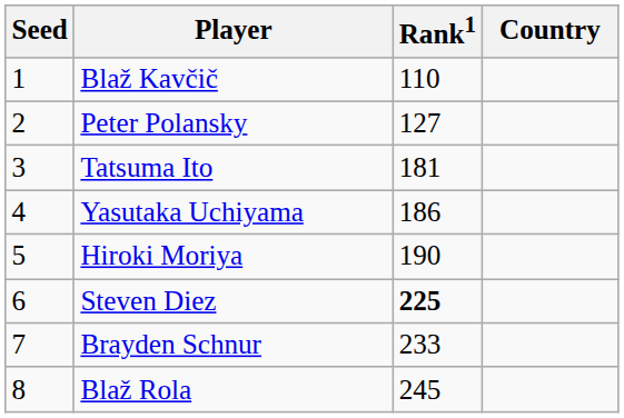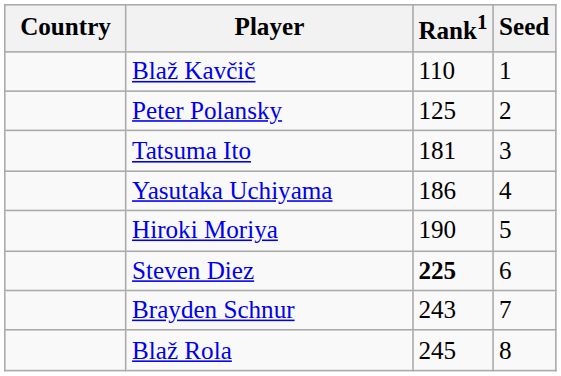 <table class="sortable wikitable">
 <tr>
-<th>Seed</th>
+<th style="width:70px;">Country</th>
 <th style="width:175px;">Player</th>
 <th>Rank<sup>1</sup></th>
-<th style="width:70px;">Country</th>
+<th>Seed</th>
 </tr>
 <tr>
-<td>1</td>
+<td></td>
 <td><a href='#'>Blaž Kavčič</a></td>
 <td>110</td>
-<td></td>
+<td>1</td>
 </tr>
 <tr>
+<td></td>
+<td><a href='#'>Peter Polansky</a></td>
+<td>125</td>
 <td>2</td>
-<td><a href='#'>Peter Polansky</a></td>
-<td>127</td>
-<td></td>
 </tr>
 <tr>
-<td>3</td>
+<td></td>
 <td><a href='#'>Tatsuma Ito</a></td>
 <td>181</td>
-<td></td>
+<td>3</td>
 </tr>
 <tr>
-<td>4</td>
+<td></td>
 <td><a href='#'>Yasutaka Uchiyama</a></td>
 <td>186</td>
-<td></td>
+<td>4</td>
 </tr>
 <tr>
-<td>5</td>
+<td></td>
 <td><a href='#'>Hiroki Moriya</a></td>
 <td>190</td>
-<td></td>
+<td>5</td>
 </tr>
 <tr>
-<td>6</td>
+<td></td>
 <td><a href='#'>Steven Diez</a></td>
 <td><strong>225</strong></td>
-<td></td>
+<td>6</td>
 </tr>
 <tr>
+<td></td>
+<td><a href='#'>Brayden Schnur</a></td>
+<td>243</td>
 <td>7</td>
-<td><a href='#'>Brayden Schnur</a></td>
-<td>233</td>
-<td></td>
 </tr>
 <tr>
-<td>8</td>
+<td></td>
 <td><a href='#'>Blaž Rola</a></td>
 <td>245</td>
-<td></td>
+<td>8</td>
 </tr>
 </table>
